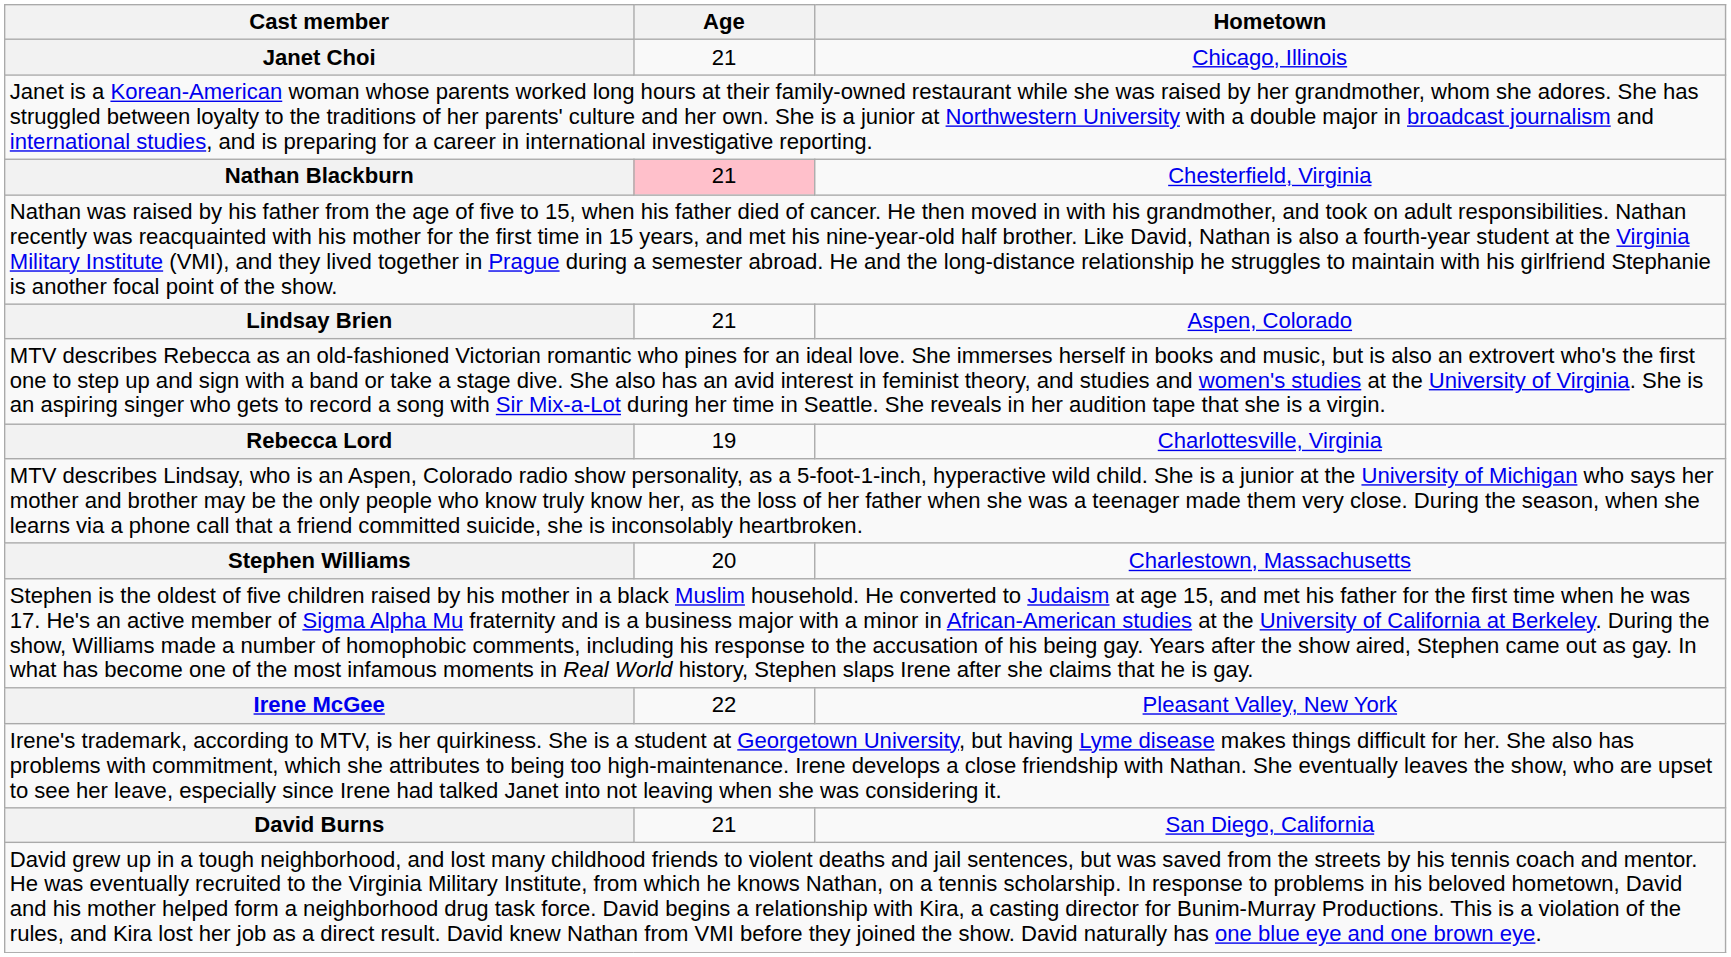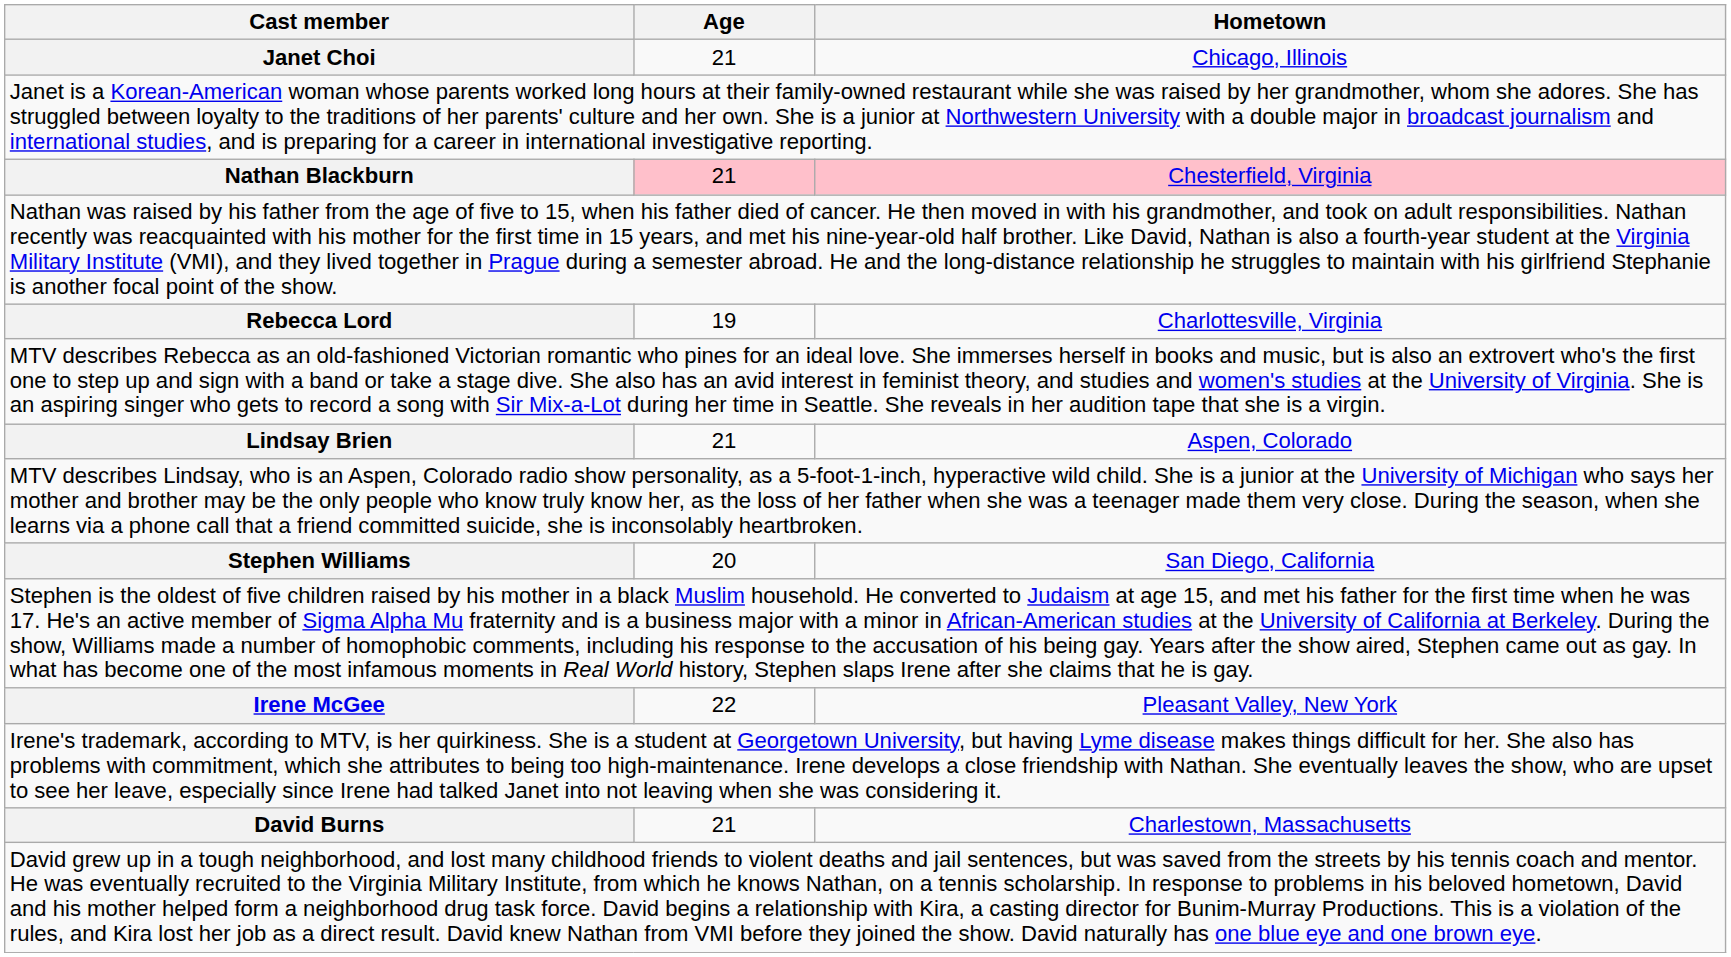 <table class="wikitable sortable" style="text-align:center;">
 <tr>
 <th scope="col">Cast member</th>
 <th scope="col">Age</th>
 <th scope="col">Hometown</th>
 </tr>
 <tr>
 <th scope="row">Janet Choi</th>
 <td>21</td>
 <td><a href='#'>Chicago, Illinois</a></td>
 </tr>
 <tr class="expand-child">
 <td colspan="3" align="left">Janet is a <a href='#'>Korean-American</a> woman whose parents worked long hours at their family-owned restaurant while she was raised by her grandmother, whom she adores. She has struggled between loyalty to the traditions of her parents' culture and her own. She is a junior at <a href='#'>Northwestern University</a> with a double major in <a href='#'>broadcast journalism</a> and <a href='#'>international studies</a>, and is preparing for a career in international investigative reporting.</td>
 </tr>
 <tr>
 <th scope="row">Nathan Blackburn</th>
 <td style="background: pink;">21</td>
-<td><a href='#'>Chesterfield, Virginia</a></td>
+<td style="background: pink;"><a href='#'>Chesterfield, Virginia</a></td>
 </tr>
 <tr class="expand-child">
 <td colspan="3" align="left">Nathan was raised by his father from the age of five to 15, when his father died of cancer. He then moved in with his grandmother, and took on adult responsibilities. Nathan recently was reacquainted with his mother for the first time in 15 years, and met his nine-year-old half brother. Like David, Nathan is also a fourth-year student at the <a href='#'>Virginia Military Institute</a> (VMI), and they lived together in <a href='#'>Prague</a> during a semester abroad. He and the long-distance relationship he struggles to maintain with his girlfriend Stephanie is another focal point of the show.</td>
+</tr>
+<tr>
+<th scope="row">Rebecca Lord</th>
+<td>19</td>
+<td><a href='#'>Charlottesville, Virginia</a></td>
+</tr>
+<tr class="expand-child">
+<td colspan="3" align="left">MTV describes Rebecca as an old-fashioned Victorian romantic who pines for an ideal love. She immerses herself in books and music, but is also an extrovert who's the first one to step up and sign with a band or take a stage dive. She also has an avid interest in feminist theory, and studies and <a href='#'>women's studies</a> at the <a href='#'>University of Virginia</a>. She is an aspiring singer who gets to record a song with <a href='#'>Sir Mix-a-Lot</a> during her time in Seattle. She reveals in her audition tape that she is a virgin.</td>
 </tr>
 <tr>
 <th scope="row">Lindsay Brien</th>
 <td>21</td>
 <td><a href='#'>Aspen, Colorado</a></td>
 </tr>
 <tr class="expand-child">
-<td colspan="3" align="left">MTV describes Rebecca as an old-fashioned Victorian romantic who pines for an ideal love. She immerses herself in books and music, but is also an extrovert who's the first one to step up and sign with a band or take a stage dive. She also has an avid interest in feminist theory, and studies and <a href='#'>women's studies</a> at the <a href='#'>University of Virginia</a>. She is an aspiring singer who gets to record a song with <a href='#'>Sir Mix-a-Lot</a> during her time in Seattle. She reveals in her audition tape that she is a virgin.</td>
-</tr>
-<tr>
-<th scope="row">Rebecca Lord</th>
-<td>19</td>
-<td><a href='#'>Charlottesville, Virginia</a></td>
-</tr>
-<tr class="expand-child">
 <td colspan="3" align="left">MTV describes Lindsay, who is an Aspen, Colorado radio show personality, as a 5-foot-1-inch, hyperactive wild child. She is a junior at the <a href='#'>University of Michigan</a> who says her mother and brother may be the only people who know truly know her, as the loss of her father when she was a teenager made them very close. During the season, when she learns via a phone call that a friend committed suicide, she is inconsolably heartbroken.</td>
 </tr>
 <tr>
 <th scope="row">Stephen Williams</th>
 <td>20</td>
-<td><a href='#'>Charlestown, Massachusetts</a></td>
+<td><a href='#'>San Diego, California</a></td>
 </tr>
 <tr class="expand-child">
 <td colspan="3" align="left">Stephen is the oldest of five children raised by his mother in a black <a href='#'>Muslim</a> household. He converted to <a href='#'>Judaism</a> at age 15, and met his father for the first time when he was 17. He's an active member of <a href='#'>Sigma Alpha Mu</a> fraternity and is a business major with a minor in <a href='#'>African-American studies</a> at the <a href='#'>University of California at Berkeley</a>.  During the show, Williams made a number of homophobic comments, including his response to the accusation of his being gay. Years after the show aired, Stephen came out as gay. In what has become one of the most infamous moments in <em>Real World</em> history, Stephen slaps Irene after she claims that he is gay.</td>
 </tr>
 <tr>
 <th scope="row"><a href='#'>Irene McGee</a></th>
 <td>22</td>
 <td><a href='#'>Pleasant Valley, New York</a></td>
 </tr>
 <tr class="expand-child">
 <td colspan="3" align="left">Irene's trademark, according to MTV, is her quirkiness. She is a student at <a href='#'>Georgetown University</a>, but having <a href='#'>Lyme disease</a> makes things difficult for her. She also has problems with commitment, which she attributes to being too high-maintenance. Irene develops a close friendship with Nathan. She eventually leaves the show, who are upset to see her leave, especially since Irene had talked Janet into not leaving when she was considering it.</td>
 </tr>
 <tr>
 <th scope="row">David Burns</th>
 <td>21</td>
-<td><a href='#'>San Diego, California</a></td>
+<td><a href='#'>Charlestown, Massachusetts</a></td>
 </tr>
 <tr class="expand-child">
 <td colspan="3" align="left">David grew up in a tough neighborhood, and lost many childhood friends to violent deaths and jail sentences, but was  saved from the streets by his tennis coach and mentor. He was eventually recruited to the Virginia Military Institute, from which he knows Nathan, on a tennis scholarship. In response to problems in his beloved hometown, David and his mother helped form a neighborhood drug task force. David begins a relationship with Kira, a casting director for Bunim-Murray Productions. This is a violation of the rules, and Kira lost her job as a direct result. David knew Nathan from VMI before they joined the show. David naturally has <a href='#'>one blue eye and one brown eye</a>.</td>
 </tr>
 </table>
